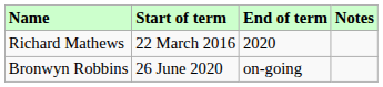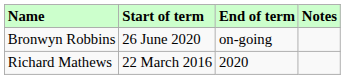 <table border="1" class="wikitable">
 <tr style="background-color:#cfc;">
 <td><strong>Name</strong></td>
 <td><strong>Start of term</strong></td>
 <td><strong>End of term</strong></td>
 <td><strong>Notes</strong></td>
 </tr>
 <tr>
+<td>Bronwyn Robbins</td>
+<td>26 June 2020</td>
+<td>on-going</td>
+<td></td>
+</tr>
+<tr>
 <td>Richard Mathews</td>
 <td>22 March 2016</td>
 <td>2020</td>
 <td></td>
 </tr>
-<tr>
-<td>Bronwyn Robbins</td>
-<td>26 June 2020</td>
-<td>on-going</td>
-<td></td>
-</tr>
 </table>
